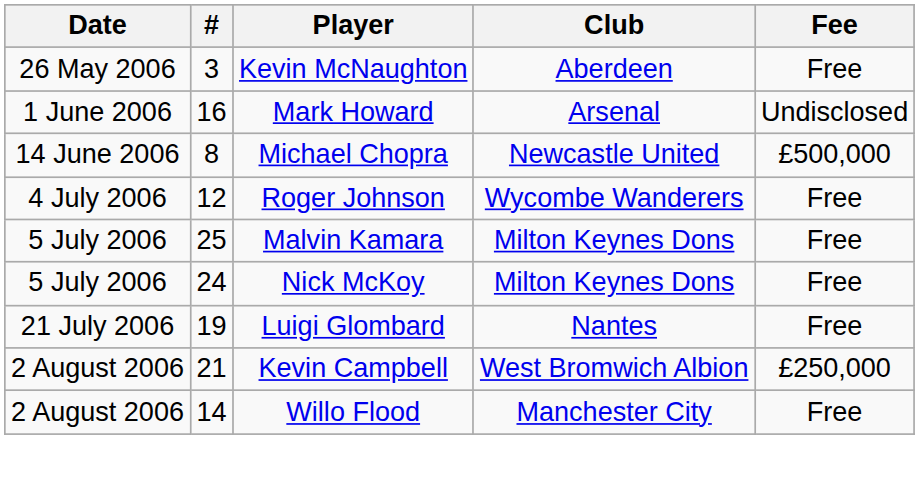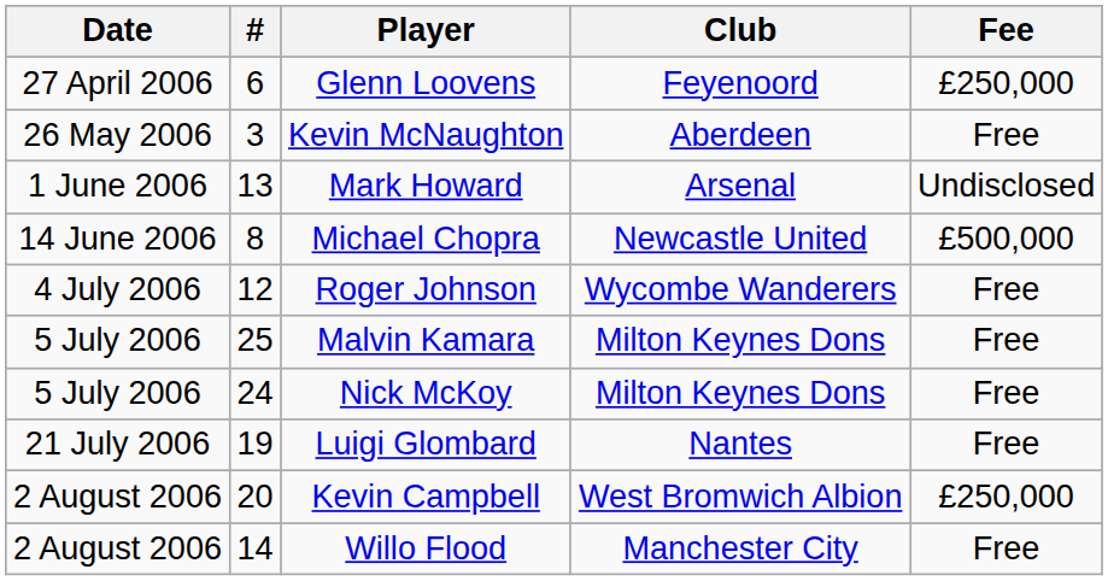 <table class="wikitable" style="text-align: center">
 <tr>
 <th>Date</th>
 <th>#</th>
 <th>Player</th>
 <th>Club</th>
 <th>Fee</th>
+</tr>
+<tr>
+<td>27 April 2006</td>
+<td>6</td>
+<td> <a href='#'>Glenn Loovens</a></td>
+<td> <a href='#'>Feyenoord</a></td>
+<td>£250,000</td>
 </tr>
 <tr>
 <td>26 May 2006</td>
 <td>3</td>
 <td> <a href='#'>Kevin McNaughton</a></td>
 <td> <a href='#'>Aberdeen</a></td>
 <td>Free</td>
 </tr>
 <tr>
 <td>1 June 2006</td>
-<td>16</td>
+<td>13</td>
 <td><a href='#'>Mark Howard</a></td>
 <td><a href='#'>Arsenal</a></td>
 <td>Undisclosed</td>
 </tr>
 <tr>
 <td>14 June 2006</td>
 <td>8</td>
 <td><a href='#'>Michael Chopra</a></td>
 <td><a href='#'>Newcastle United</a></td>
 <td>£500,000</td>
 </tr>
 <tr>
 <td>4 July 2006</td>
 <td>12</td>
 <td><a href='#'>Roger Johnson</a></td>
 <td><a href='#'>Wycombe Wanderers</a></td>
 <td>Free</td>
 </tr>
 <tr>
 <td>5 July 2006</td>
 <td>25</td>
 <td> <a href='#'>Malvin Kamara</a></td>
 <td><a href='#'>Milton Keynes Dons</a></td>
 <td>Free</td>
 </tr>
 <tr>
 <td>5 July 2006</td>
 <td>24</td>
 <td><a href='#'>Nick McKoy</a></td>
 <td><a href='#'>Milton Keynes Dons</a></td>
 <td>Free</td>
 </tr>
 <tr>
 <td>21 July 2006</td>
 <td>19</td>
 <td> <a href='#'>Luigi Glombard</a></td>
 <td> <a href='#'>Nantes</a></td>
 <td>Free</td>
 </tr>
 <tr>
 <td>2 August 2006</td>
-<td>21</td>
+<td>20</td>
 <td><a href='#'>Kevin Campbell</a></td>
 <td><a href='#'>West Bromwich Albion</a></td>
 <td>£250,000</td>
 </tr>
 <tr>
 <td>2 August 2006</td>
 <td>14</td>
 <td> <a href='#'>Willo Flood</a></td>
 <td><a href='#'>Manchester City</a></td>
 <td>Free</td>
 </tr>
 </table>
